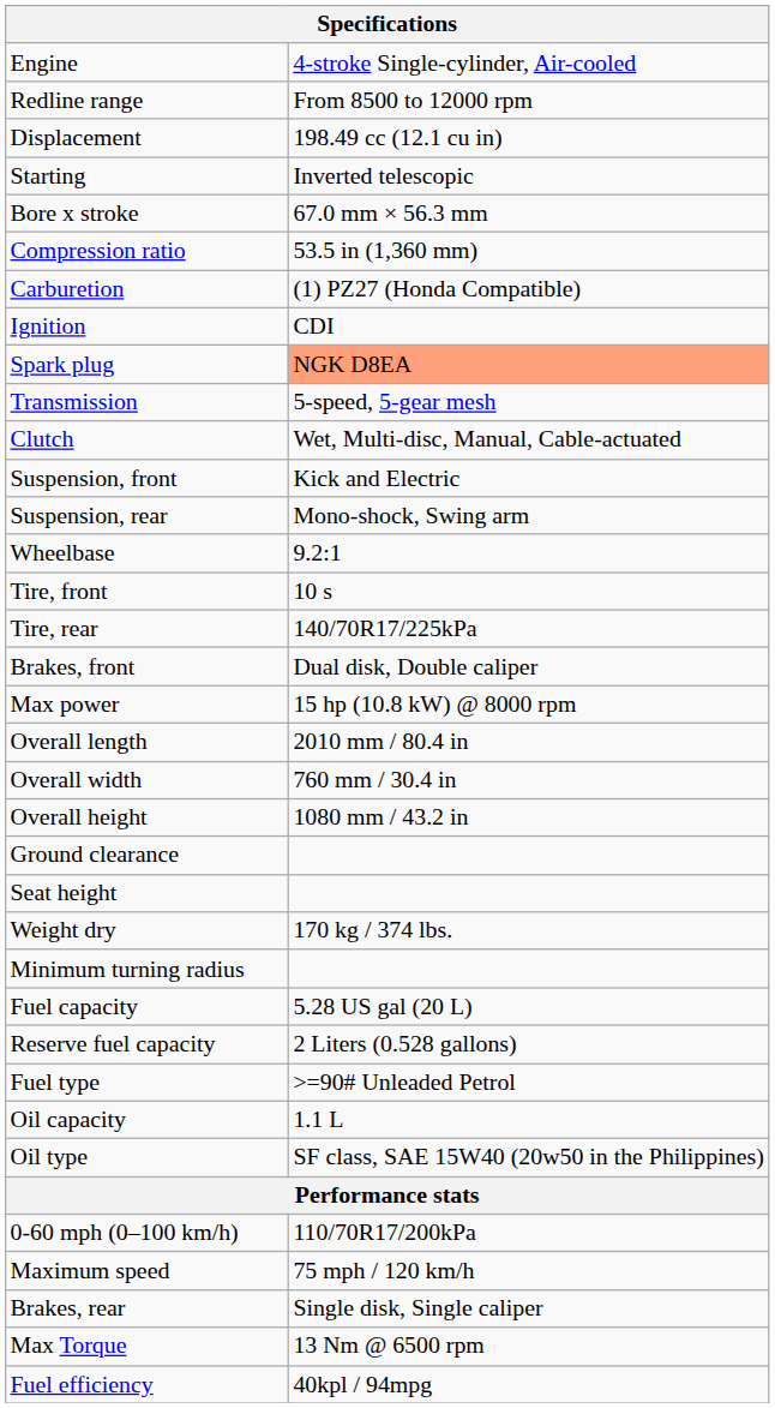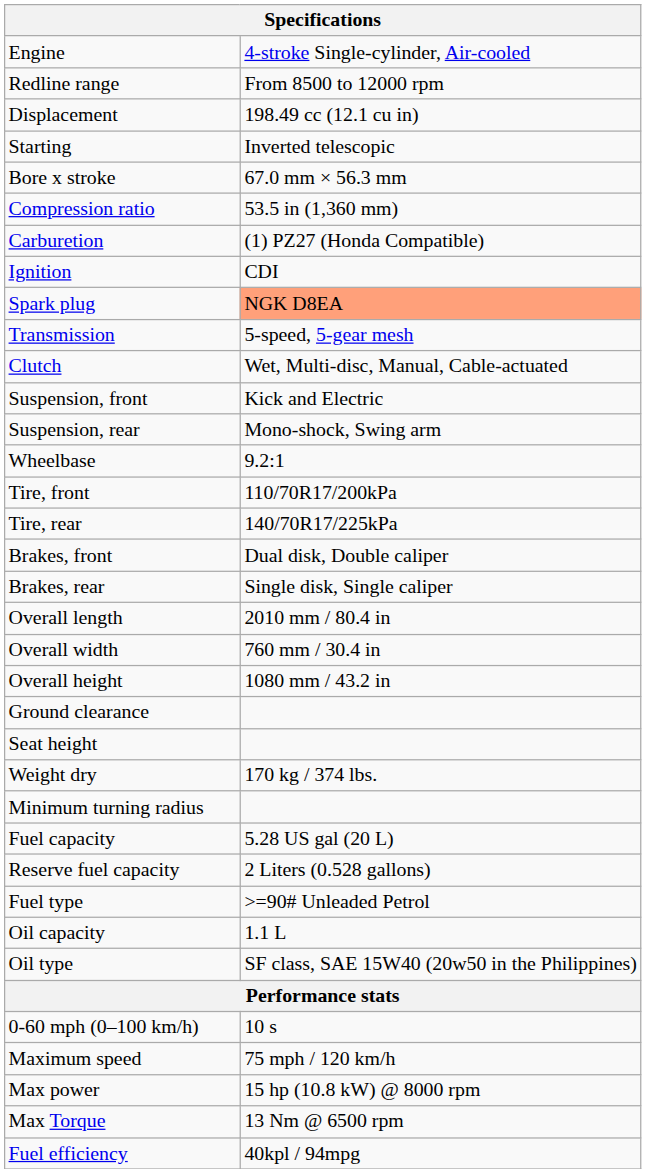 <table class="wikitable" style="margin:auto">
 <tr>
 <th colspan=2>Specifications</th>
 </tr>
 <tr>
 <td width="37%">Engine</td>
 <td><a href='#'>4-stroke</a> Single-cylinder, <a href='#'>Air-cooled</a></td>
 </tr>
 <tr>
 <td>Redline range</td>
 <td>From 8500 to 12000 rpm</td>
 </tr>
 <tr>
 <td>Displacement</td>
 <td>198.49 cc (12.1 cu in)</td>
 </tr>
 <tr>
 <td>Starting</td>
 <td>Inverted telescopic</td>
 </tr>
 <tr>
 <td>Bore x stroke</td>
 <td>67.0 mm × 56.3 mm</td>
 </tr>
 <tr>
 <td><a href='#'>Compression ratio</a></td>
 <td>53.5 in (1,360 mm)</td>
 </tr>
 <tr>
 <td><a href='#'>Carburetion</a></td>
 <td>(1) PZ27 (Honda Compatible)</td>
 </tr>
 <tr>
 <td><a href='#'>Ignition</a></td>
 <td>CDI</td>
 </tr>
 <tr>
 <td><a href='#'>Spark plug</a></td>
 <td style="background: lightsalmon;">NGK D8EA</td>
 </tr>
 <tr>
 <td><a href='#'>Transmission</a></td>
 <td>5-speed, <a href='#'>5-gear mesh</a></td>
 </tr>
 <tr>
 <td><a href='#'>Clutch</a></td>
 <td>Wet, Multi-disc, Manual, Cable-actuated</td>
 </tr>
 <tr>
 <td>Suspension, front</td>
 <td>Kick and Electric</td>
 </tr>
 <tr>
 <td>Suspension, rear</td>
 <td>Mono-shock, Swing arm</td>
 </tr>
 <tr>
 <td>Wheelbase</td>
 <td>9.2:1</td>
 </tr>
 <tr>
 <td>Tire, front</td>
-<td>10 s</td>
+<td>110/70R17/200kPa</td>
 </tr>
 <tr>
 <td>Tire, rear</td>
 <td>140/70R17/225kPa</td>
 </tr>
 <tr>
 <td>Brakes, front</td>
 <td>Dual disk, Double caliper</td>
 </tr>
 <tr>
-<td width="35%">Max power</td>
-<td>15 hp (10.8 kW) @ 8000 rpm</td>
+<td>Brakes, rear</td>
+<td>Single disk, Single caliper</td>
 </tr>
 <tr>
 <td>Overall length</td>
 <td>2010 mm / 80.4 in</td>
 </tr>
 <tr>
 <td>Overall width</td>
 <td>760 mm / 30.4 in</td>
 </tr>
 <tr>
 <td>Overall height</td>
 <td>1080 mm / 43.2 in</td>
 </tr>
 <tr>
 <td>Ground clearance</td>
 <td></td>
 </tr>
 <tr>
 <td>Seat height</td>
 <td></td>
 </tr>
 <tr>
 <td>Weight dry</td>
 <td>170 kg / 374 lbs.</td>
 </tr>
 <tr>
 <td>Minimum turning radius</td>
 <td></td>
 </tr>
 <tr>
 <td>Fuel capacity</td>
 <td>5.28 US gal (20 L)</td>
 </tr>
 <tr>
 <td>Reserve fuel capacity</td>
 <td>2 Liters (0.528 gallons)</td>
 </tr>
 <tr>
 <td>Fuel type</td>
 <td>>=90# Unleaded Petrol</td>
 </tr>
 <tr>
 <td>Oil  capacity</td>
 <td>1.1 L</td>
 </tr>
 <tr>
 <td>Oil type</td>
 <td>SF class, SAE 15W40 (20w50 in the Philippines)</td>
 </tr>
 <tr>
 <th colspan=2>Performance stats</th>
 </tr>
 <tr>
 <td width="35%">0-60 mph (0–100 km/h)</td>
-<td>110/70R17/200kPa</td>
+<td>10 s</td>
 </tr>
 <tr>
 <td width="35%">Maximum speed</td>
 <td>75 mph / 120 km/h</td>
 </tr>
 <tr>
-<td>Brakes, rear</td>
-<td>Single disk, Single caliper</td>
+<td width="35%">Max power</td>
+<td>15 hp (10.8 kW) @ 8000 rpm</td>
 </tr>
 <tr>
 <td width="35%">Max <a href='#'>Torque</a></td>
 <td>13 Nm @ 6500 rpm</td>
 </tr>
 <tr>
 <td width="35%"><a href='#'>Fuel efficiency</a></td>
 <td>40kpl / 94mpg</td>
 </tr>
 </table>
